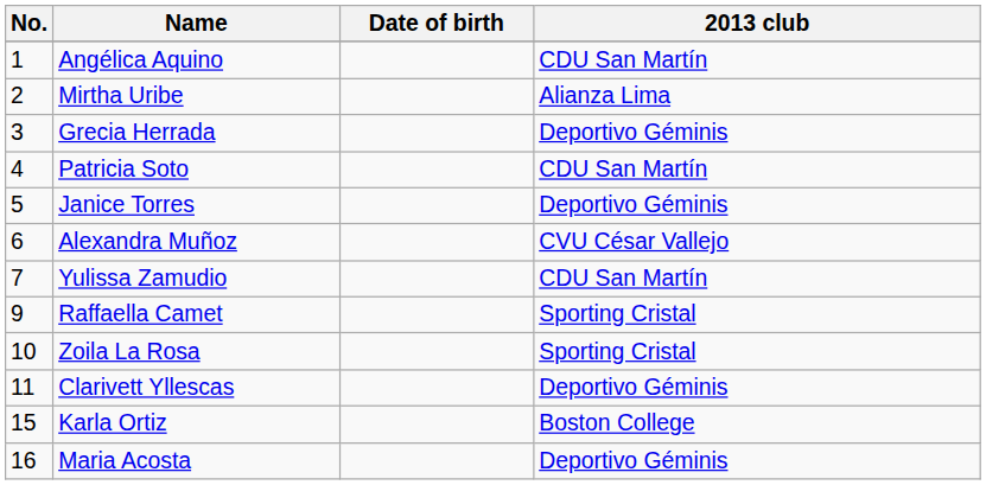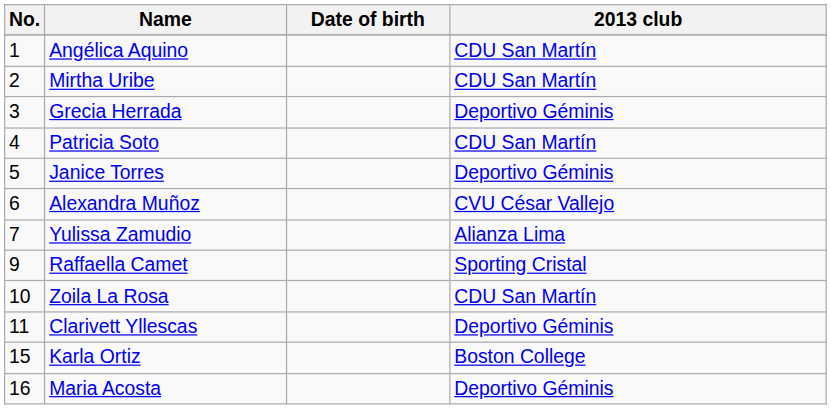 <table class=wikitable sortable style=font-size:100%; text-align:center;>
 <tr>
 <th>No.</th>
 <th style=width:12em>Name</th>
 <th style=width:8em>Date of birth</th>
 <th style=width:19em>2013 club</th>
 </tr>
 <tr>
 </tr>
 <tr ||>
 </tr>
 <tr>
 <td>1</td>
 <td><a href='#'>Angélica Aquino</a></td>
 <td></td>
 <td> <a href='#'>CDU San Martín</a></td>
 </tr>
 <tr>
 <td>2</td>
 <td><a href='#'>Mirtha Uribe </a></td>
 <td></td>
-<td> <a href='#'>Alianza Lima</a></td>
+<td> <a href='#'>CDU San Martín</a></td>
 </tr>
 <tr>
 <td>3</td>
 <td><a href='#'>Grecia Herrada</a></td>
 <td></td>
 <td> <a href='#'>Deportivo Géminis</a></td>
 </tr>
 <tr>
 <td>4</td>
 <td><a href='#'>Patricia Soto</a></td>
 <td></td>
 <td> <a href='#'>CDU San Martín</a></td>
 </tr>
 <tr>
 <td>5</td>
 <td><a href='#'>Janice Torres</a></td>
 <td></td>
 <td> <a href='#'>Deportivo Géminis</a></td>
 </tr>
 <tr>
 <td>6</td>
 <td><a href='#'>Alexandra Muñoz</a></td>
 <td></td>
 <td> <a href='#'>CVU César Vallejo</a></td>
 </tr>
 <tr>
 <td>7</td>
 <td><a href='#'>Yulissa Zamudio</a></td>
 <td></td>
-<td> <a href='#'>CDU San Martín</a></td>
+<td> <a href='#'>Alianza Lima</a></td>
 </tr>
 <tr>
 <td>9</td>
 <td><a href='#'>Raffaella Camet</a></td>
 <td></td>
 <td> <a href='#'>Sporting Cristal</a></td>
 </tr>
 <tr>
 <td>10</td>
 <td><a href='#'>Zoila La Rosa</a></td>
 <td></td>
-<td> <a href='#'>Sporting Cristal</a></td>
+<td> <a href='#'>CDU San Martín</a></td>
 </tr>
 <tr>
 <td>11</td>
 <td><a href='#'>Clarivett Yllescas</a></td>
 <td></td>
 <td> <a href='#'>Deportivo Géminis</a></td>
 </tr>
 <tr>
 <td>15</td>
 <td><a href='#'>Karla Ortiz</a></td>
 <td></td>
 <td> <a href='#'>Boston College</a></td>
 </tr>
 <tr>
 <td>16</td>
 <td><a href='#'>Maria Acosta</a></td>
 <td></td>
 <td> <a href='#'>Deportivo Géminis</a></td>
 </tr>
 </table>
